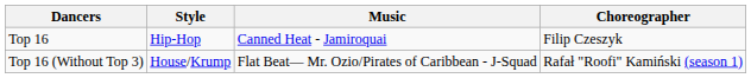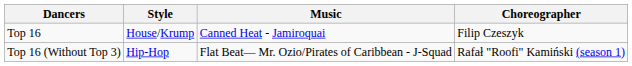 <table class="wikitable">
 <tr>
 <th>Dancers</th>
 <th>Style</th>
 <th>Music</th>
 <th>Choreographer</th>
 </tr>
 <tr>
 <td>Top 16</td>
-<td><a href='#'>Hip-Hop</a></td>
+<td><a href='#'>House</a>/<a href='#'>Krump</a></td>
 <td><a href='#'>Canned Heat</a> - <a href='#'>Jamiroquai</a></td>
 <td>Filip Czeszyk</td>
 </tr>
 <tr>
 <td>Top 16 (Without Top 3)</td>
-<td><a href='#'>House</a>/<a href='#'>Krump</a></td>
+<td><a href='#'>Hip-Hop</a></td>
 <td>Flat Beat— Mr. Ozio/Pirates of Caribbean - J-Squad</td>
 <td>Rafał "Roofi" Kamiński <a href='#'>(season 1)</a></td>
 </tr>
 </table>
